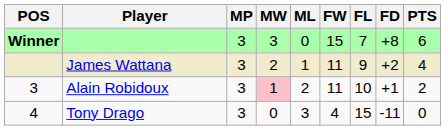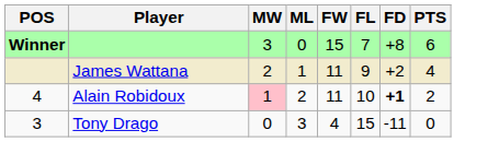 <table class="wikitable" style="text-align: center;">
 <tr>
 <th width=20>POS</th>
 <th width=165>Player</th>
-<th width=20>MP</th>
 <th width=20>MW</th>
 <th width=20>ML</th>
 <th width=20>FW</th>
 <th width=20>FL</th>
 <th width=20>FD</th>
 <th width=20>PTS</th>
 </tr>
 <tr style="background:#aaffaa;">
 <td><strong>Winner</strong></td>
 <td style="text-align:left;"></td>
 <td>3</td>
-<td>3</td>
 <td>0</td>
 <td>15</td>
 <td>7</td>
 <td>+8</td>
 <td>6</td>
 </tr>
 <tr style="background:#f2ecce;">
 <td></td>
 <td style="text-align:left;"> <a href='#'>James Wattana</a></td>
-<td>3</td>
 <td>2</td>
 <td>1</td>
 <td>11</td>
 <td>9</td>
 <td>+2</td>
 <td>4</td>
 </tr>
 <tr>
-<td>3</td>
+<td>4</td>
 <td style="text-align:left;"> <a href='#'>Alain Robidoux</a></td>
-<td>3</td>
 <td style="background: pink;">1</td>
 <td>2</td>
 <td>11</td>
 <td>10</td>
-<td>+1</td>
+<td><strong>+1</strong></td>
 <td>2</td>
 </tr>
 <tr>
-<td>4</td>
+<td>3</td>
 <td style="text-align:left;"> <a href='#'>Tony Drago</a></td>
-<td>3</td>
 <td>0</td>
 <td>3</td>
 <td>4</td>
 <td>15</td>
 <td>-11</td>
 <td>0</td>
 </tr>
 </table>
